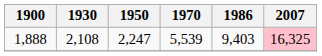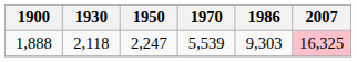 <table class="wikitable">
 <tr>
 <th width="15%">1900</th>
 <th width="15%">1930</th>
 <th width="15%">1950</th>
 <th width="15%">1970</th>
 <th width="15%">1986</th>
 <th width="15%">2007</th>
 </tr>
 <tr>
 <td align="center">1,888</td>
-<td align="center">2,108</td>
+<td align="center">2,118</td>
 <td align="center">2,247</td>
 <td align="center">5,539</td>
-<td align="center">9,403</td>
+<td align="center">9,303</td>
 <td align="center" style="background: pink;">16,325</td>
 </tr>
 <tr>
 </tr>
 </table>
